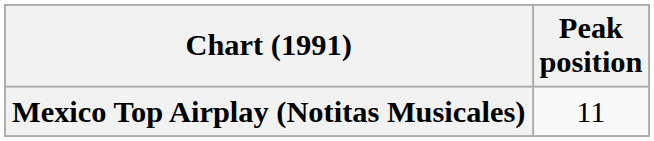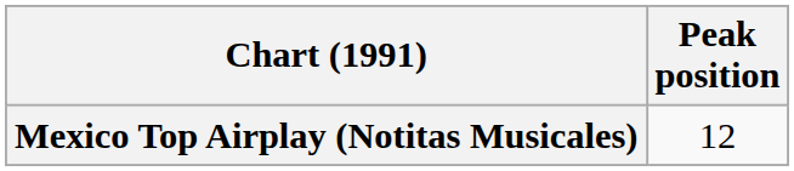 <table class="wikitable plainrowheaders" style="text-align:center">
 <tr>
 <th scope="col">Chart (1991)</th>
 <th scope="col">Peak<br>position</th>
 </tr>
 <tr>
 <th scope="row">Mexico Top Airplay (Notitas Musicales)</th>
-<td>11</td>
+<td>12</td>
 </tr>
 </table>
